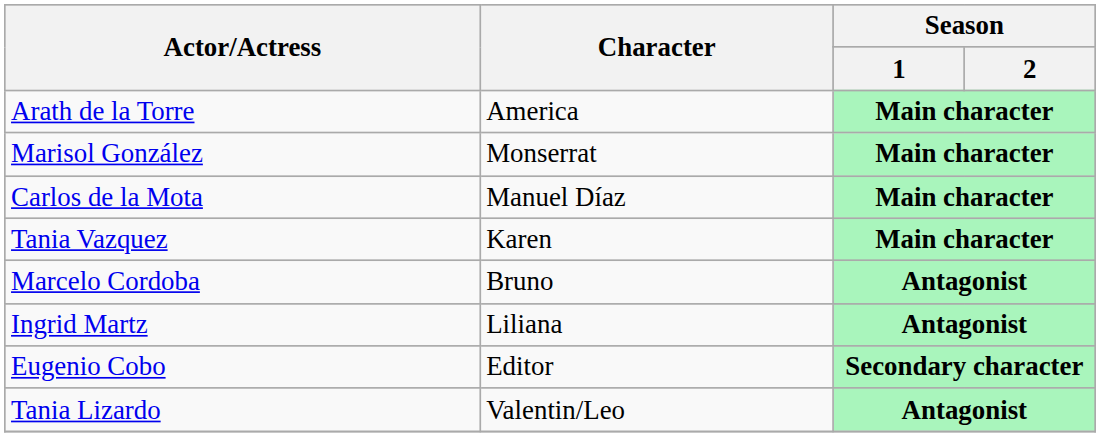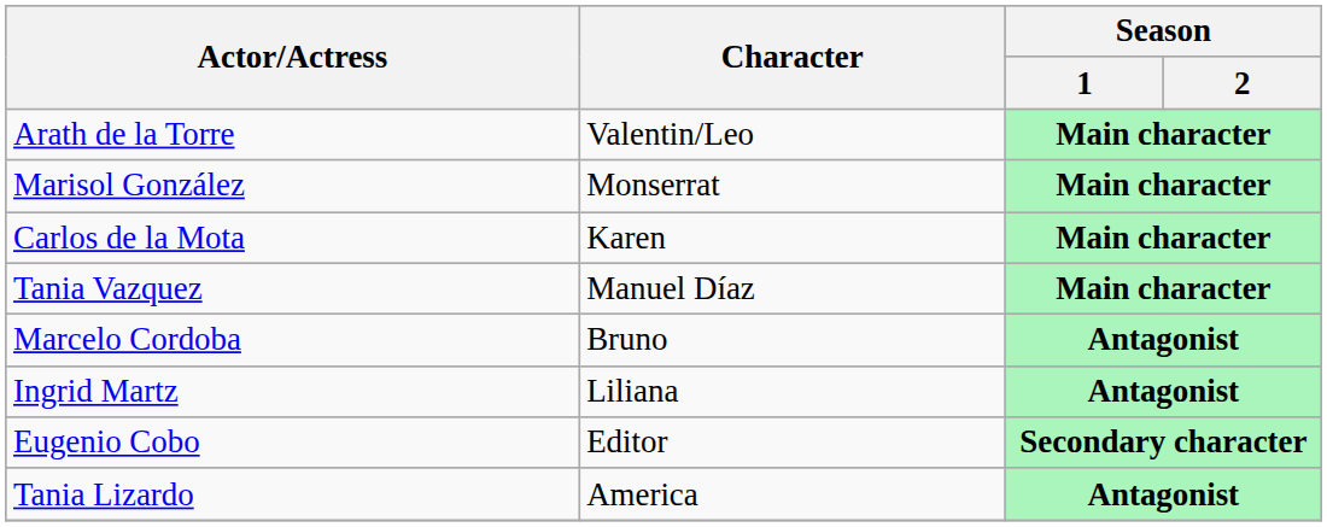 <table class="wikitable" width=650px>
 <tr>
 <th rowspan="2">Actor/Actress</th>
 <th rowspan="2">Character</th>
 <th colspan="3">Season</th>
 </tr>
 <tr>
 <th width="12%">1</th>
 <th width="12%">2</th>
 </tr>
 <tr>
 <td><a href='#'>Arath de la Torre</a></td>
-<td>America</td>
+<td>Valentin/Leo</td>
 <td style="background: #A9F5BC" colspan="2" align="center"><strong>Main character</strong></td>
 </tr>
 <tr>
 <td><a href='#'>Marisol González</a></td>
 <td>Monserrat</td>
 <td style="background: #A9F5BC" colspan="2" align="center"><strong>Main character</strong></td>
 </tr>
 <tr>
 <td><a href='#'>Carlos de la Mota</a></td>
-<td>Manuel Díaz</td>
+<td>Karen</td>
 <td style="background: #A9F5BC" colspan="2" align="center"><strong>Main character</strong></td>
 </tr>
 <tr>
 <td><a href='#'>Tania Vazquez</a></td>
-<td>Karen</td>
+<td>Manuel Díaz</td>
 <td style="background: #A9F5BC" colspan="2" align="center"><strong>Main character</strong></td>
 </tr>
 <tr>
 <td><a href='#'>Marcelo Cordoba</a></td>
 <td>Bruno</td>
 <td style="background: #A9F5BC" colspan="2" align="center"><strong>Antagonist</strong></td>
 </tr>
 <tr>
 <td><a href='#'>Ingrid Martz</a></td>
 <td>Liliana</td>
 <td style="background: #A9F5BC" colspan="2" align="center"><strong>Antagonist</strong></td>
 </tr>
 <tr>
 <td><a href='#'>Eugenio Cobo</a></td>
 <td>Editor</td>
 <td style="background: #A9F5BC" colspan="2" align="center"><strong>Secondary character</strong></td>
 </tr>
 <tr>
 <td><a href='#'>Tania Lizardo</a></td>
-<td>Valentin/Leo</td>
+<td>America</td>
 <td style="background: #A9F5BC" colspan="2" align="center"><strong>Antagonist</strong></td>
 </tr>
 <tr>
 </tr>
 </table>
